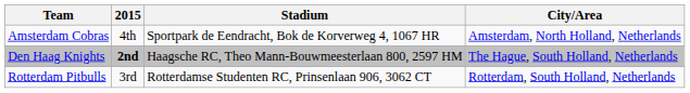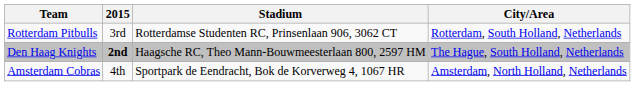 <table style="width:550;" class="wikitable sortable">
 <tr>
 <th>Team</th>
 <th>2015</th>
 <th>Stadium</th>
 <th>City/Area</th>
 </tr>
 <tr>
-<td><a href='#'>Amsterdam Cobras</a></td>
-<td style="text-align:center;">4th</td>
-<td>Sportpark de Eendracht, Bok de Korverweg 4, 1067 HR</td>
-<td><a href='#'>Amsterdam</a>, <a href='#'>North Holland</a>, <a href='#'>Netherlands</a></td>
+<td><a href='#'>Rotterdam Pitbulls</a></td>
+<td style="text-align:center;">3rd</td>
+<td>Rotterdamse Studenten RC, Prinsenlaan 906, 3062 CT</td>
+<td><a href='#'>Rotterdam</a>, <a href='#'>South Holland</a>, <a href='#'>Netherlands</a></td>
 </tr>
 <tr style="background:silver">
 <td><a href='#'>Den Haag Knights</a></td>
 <td style="text-align:center;"><strong>2nd</strong></td>
 <td>Haagsche RC, Theo Mann-Bouwmeesterlaan 800, 2597 HM</td>
 <td><a href='#'>The Hague</a>, <a href='#'>South Holland</a>, <a href='#'>Netherlands</a></td>
 </tr>
 <tr>
-<td><a href='#'>Rotterdam Pitbulls</a></td>
-<td style="text-align:center;">3rd</td>
-<td>Rotterdamse Studenten RC, Prinsenlaan 906, 3062 CT</td>
-<td><a href='#'>Rotterdam</a>, <a href='#'>South Holland</a>, <a href='#'>Netherlands</a></td>
+<td><a href='#'>Amsterdam Cobras</a></td>
+<td style="text-align:center;">4th</td>
+<td>Sportpark de Eendracht, Bok de Korverweg 4, 1067 HR</td>
+<td><a href='#'>Amsterdam</a>, <a href='#'>North Holland</a>, <a href='#'>Netherlands</a></td>
 </tr>
 </table>
